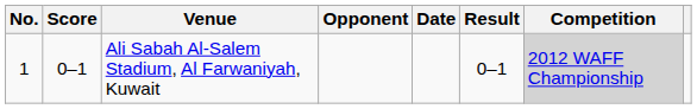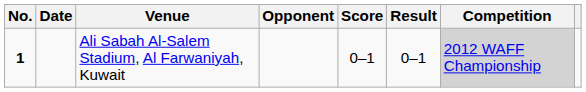 <table class="wikitable sortable">
 <tr>
 <th scope="col">No.</th>
-<th scope="col">Score</th>
+<th scope="col">Date</th>
 <th scope="col">Venue</th>
 <th scope="col">Opponent</th>
-<th scope="col">Date</th>
+<th scope="col">Score</th>
 <th scope="col">Result</th>
 <th scope="col">Competition</th>
 <th scope="col" class="unsortable"></th>
 </tr>
 <tr>
-<td align="center">1</td>
-<td align="center">0–1</td>
+<td align="center"><strong>1</strong></td>
+<td></td>
 <td><a href='#'>Ali Sabah Al-Salem Stadium</a>, <a href='#'>Al Farwaniyah</a>, Kuwait</td>
 <td></td>
-<td></td>
+<td align="center">0–1</td>
 <td align="center">0–1</td>
 <td style="background: lightgrey;"><a href='#'>2012 WAFF Championship</a></td>
 <td></td>
 </tr>
 </table>
